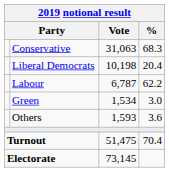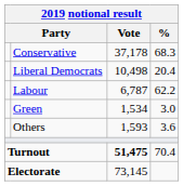 <table class="wikitable">
 <tr>
 <th colspan="4"><a href='#'>2019</a> <a href='#'>notional result</a></th>
 </tr>
 <tr>
 <th bgcolor="#DDDDFF" width="130px" colspan="2">Party</th>
 <th bgcolor="#DDDDFF" width="50px">Vote</th>
 <th bgcolor="#DDDDFF" width="30px">%</th>
 </tr>
 <tr>
 <td></td>
 <td><a href='#'>Conservative</a></td>
-<td align=right>31,063</td>
+<td align=right>37,178</td>
 <td align=right>68.3</td>
 </tr>
 <tr>
 <td></td>
 <td><a href='#'>Liberal Democrats</a></td>
-<td align=right>10,198</td>
+<td align=right>10,498</td>
 <td align=right>20.4</td>
 </tr>
 <tr>
 <td></td>
 <td><a href='#'>Labour</a></td>
 <td align=right>6,787</td>
 <td align=right>62.2</td>
 </tr>
 <tr>
 <td></td>
 <td><a href='#'>Green</a></td>
 <td align=right>1,534</td>
 <td align=right>3.0</td>
 </tr>
 <tr>
 <td></td>
 <td>Others</td>
 <td align=right>1,593</td>
 <td align=right>3.6</td>
 </tr>
 <tr>
 <td colspan="4" bgcolor="#EAECF0"></td>
 </tr>
 <tr>
 <td colspan="2"><strong>Turnout</strong></td>
-<td align=right>51,475</td>
+<td align=right><strong>51,475</strong></td>
 <td align=right>70.4</td>
 </tr>
 <tr>
 <td colspan="2"><strong>Electorate</strong></td>
 <td align=right>73,145</td>
 </tr>
 </table>
